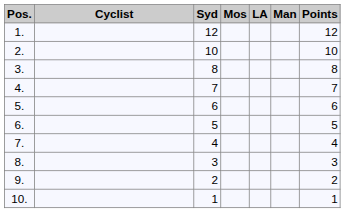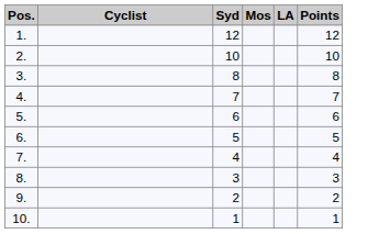 <table bgcolor="#f7f8ff" cellpadding="3" cellspacing="0" border="1" style="font-size: 95%; border: gray solid 1px; border-collapse: collapse;">
 <tr bgcolor="#CCCCCC">
 <td align="center" width="10"><strong>Pos.</strong></td>
 <td align="center" width="200"><strong>Cyclist</strong></td>
 <td align="center" width="20"><strong>Syd</strong></td>
 <td align="center" width="20"><strong>Mos</strong></td>
 <td align="center" width="20"><strong>LA</strong></td>
-<td align="center" width="20"><strong>Man</strong></td>
 <td align="center" width="20"><strong>Points</strong></td>
 </tr>
 <tr align="left">
 <td align="center">1.</td>
 <td></td>
 <td align="right">12</td>
-<td align="right"></td>
 <td align="right"></td>
 <td align="right"></td>
 <td align="right">12</td>
 </tr>
 <tr align="left">
 <td align="center">2.</td>
 <td></td>
 <td align="right">10</td>
 <td align="right"></td>
 <td align="right"></td>
-<td align="right"></td>
 <td align="right">10</td>
 </tr>
 <tr align="left">
 <td align="center">3.</td>
 <td></td>
 <td align="right">8</td>
-<td align="right"></td>
 <td align="right"></td>
 <td align="right"></td>
 <td align="right">8</td>
 </tr>
 <tr align="left">
 <td align="center">4.</td>
 <td></td>
 <td align="right">7</td>
 <td align="right"></td>
 <td align="right"></td>
-<td align="right"></td>
 <td align="right">7</td>
 </tr>
 <tr align="left">
 <td align="center">5.</td>
 <td></td>
 <td align="right">6</td>
-<td align="right"></td>
 <td align="right"></td>
 <td align="right"></td>
 <td align="right">6</td>
 </tr>
 <tr align="left">
 <td align="center">6.</td>
 <td></td>
 <td align="right">5</td>
 <td align="right"></td>
 <td align="right"></td>
-<td align="right"></td>
 <td align="right">5</td>
 </tr>
 <tr align="left">
 <td align="center">7.</td>
 <td></td>
 <td align="right">4</td>
-<td align="right"></td>
 <td align="right"></td>
 <td align="right"></td>
 <td align="right">4</td>
 </tr>
 <tr align="left">
 <td align="center">8.</td>
 <td></td>
 <td align="right">3</td>
 <td align="right"></td>
 <td align="right"></td>
-<td align="right"></td>
 <td align="right">3</td>
 </tr>
 <tr align="left">
 <td align="center">9.</td>
 <td></td>
 <td align="right">2</td>
-<td align="right"></td>
 <td align="right"></td>
 <td align="right"></td>
 <td align="right">2</td>
 </tr>
 <tr align="left">
 <td align="center">10.</td>
 <td></td>
 <td align="right">1</td>
 <td align="right"></td>
 <td align="right"></td>
-<td align="right"></td>
 <td align="right">1</td>
 </tr>
 </table>
